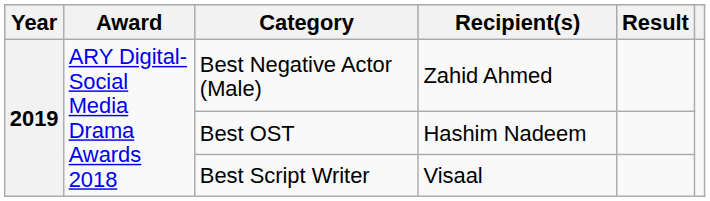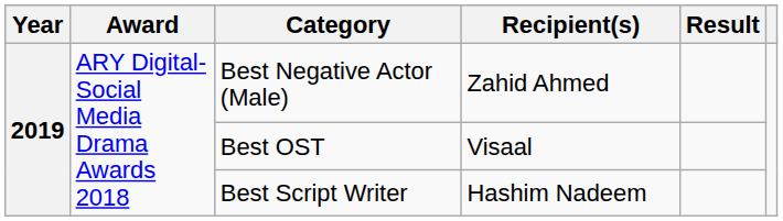 <table class="wikitable" width="78%" style="font-size: 95%;">
 <tr style="background:#ccc; text-align:center;">
 <th scope="col" width="6%">Year</th>
 <th scope="col" width="20%">Award</th>
 <th scope="col" width="35%">Category</th>
 <th scope="col" width="30%">Recipient(s)</th>
 <th scope="col" width="10%">Result</th>
 <th></th>
 </tr>
 <tr>
 <th rowspan="3">2019</th>
 <td rowspan="3"><a href='#'>ARY Digital- Social Media Drama Awards 2018</a></td>
 <td>Best Negative Actor (Male)</td>
 <td>Zahid Ahmed</td>
 <td></td>
 <td rowspan="3"></td>
 </tr>
 <tr>
 <td>Best OST</td>
-<td>Hashim Nadeem</td>
+<td>Visaal</td>
 <td></td>
 </tr>
 <tr>
 <td>Best Script Writer</td>
-<td>Visaal</td>
+<td>Hashim Nadeem</td>
 <td></td>
 </tr>
 </table>
